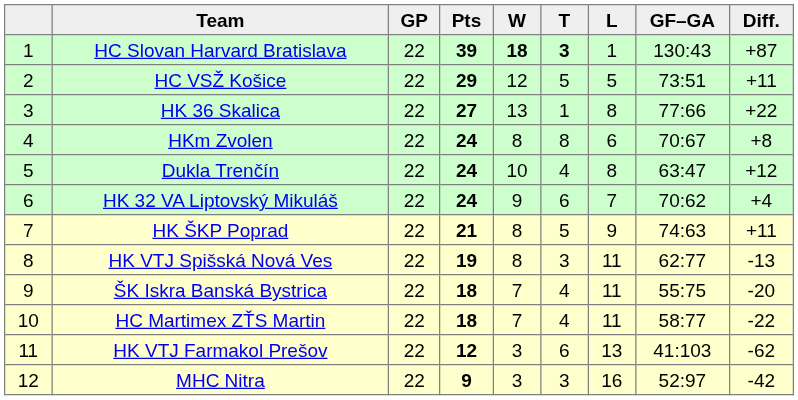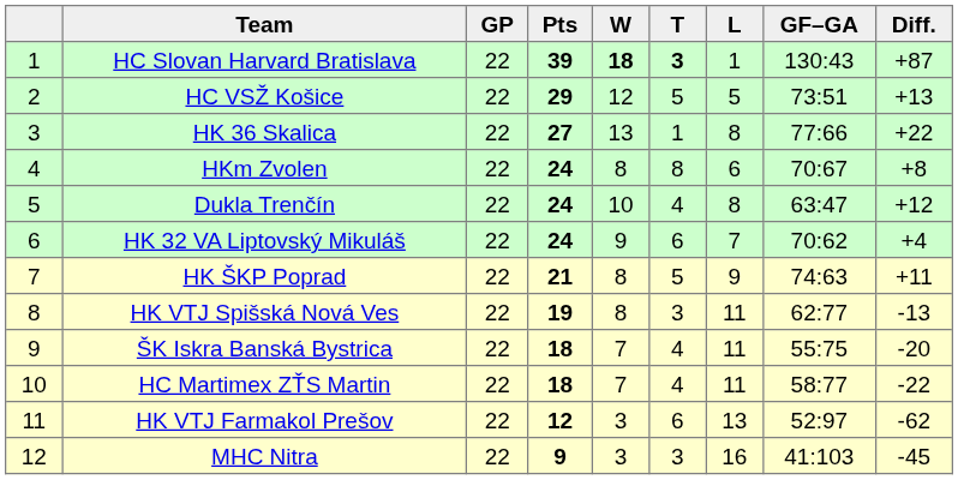 <table cellpadding="3" cellspacing="0" border="1" style="font-size: 95%; text-align: center; border: gray solid 1px; border-collapse: collapse;" width="50%">
 <tr bgcolor=#efefef>
 <th width="20"></th>
 <th width="185">Team</th>
 <th width="20">GP</th>
 <th width="20">Pts</th>
 <th width="20">W</th>
 <th width="20">T</th>
 <th width="20">L</th>
 <th width="20">GF–GA</th>
 <th width="20">Diff.</th>
 </tr>
 <tr align="center" bgcolor="#ccffcc">
 <td>1</td>
 <td><a href='#'>HC Slovan Harvard Bratislava</a></td>
 <td>22</td>
 <td><strong>39</strong></td>
 <td><strong>18</strong></td>
 <td><strong>3</strong></td>
 <td>1</td>
 <td>130:43</td>
 <td>+87</td>
 </tr>
 <tr align="center" bgcolor="#ccffcc">
 <td>2</td>
 <td><a href='#'>HC VSŽ Košice</a></td>
 <td>22</td>
 <td><strong>29</strong></td>
 <td>12</td>
 <td>5</td>
 <td>5</td>
 <td>73:51</td>
-<td>+11</td>
+<td>+13</td>
 </tr>
 <tr align="center" bgcolor="#ccffcc">
 <td>3</td>
 <td><a href='#'>HK 36 Skalica</a></td>
 <td>22</td>
 <td><strong>27</strong></td>
 <td>13</td>
 <td>1</td>
 <td>8</td>
 <td>77:66</td>
 <td>+22</td>
 </tr>
 <tr align="center" bgcolor="#ccffcc">
 <td>4</td>
 <td><a href='#'>HKm Zvolen</a></td>
 <td>22</td>
 <td><strong>24</strong></td>
 <td>8</td>
 <td>8</td>
 <td>6</td>
 <td>70:67</td>
 <td>+8</td>
 </tr>
 <tr align="center" bgcolor="#ccffcc">
 <td>5</td>
 <td><a href='#'>Dukla Trenčín</a></td>
 <td>22</td>
 <td><strong>24</strong></td>
 <td>10</td>
 <td>4</td>
 <td>8</td>
 <td>63:47</td>
 <td>+12</td>
 </tr>
 <tr align="center" bgcolor="#ccffcc">
 <td>6</td>
 <td><a href='#'>HK 32 VA Liptovský Mikuláš</a></td>
 <td>22</td>
 <td><strong>24</strong></td>
 <td>9</td>
 <td>6</td>
 <td>7</td>
 <td>70:62</td>
 <td>+4</td>
 </tr>
 <tr align="center" bgcolor="#ffffcc">
 <td>7</td>
 <td><a href='#'>HK ŠKP Poprad</a></td>
 <td>22</td>
 <td><strong>21</strong></td>
 <td>8</td>
 <td>5</td>
 <td>9</td>
 <td>74:63</td>
 <td>+11</td>
 </tr>
 <tr align="center" bgcolor="#ffffcc">
 <td>8</td>
 <td><a href='#'>HK VTJ Spišská Nová Ves</a></td>
 <td>22</td>
 <td><strong>19</strong></td>
 <td>8</td>
 <td>3</td>
 <td>11</td>
 <td>62:77</td>
 <td>-13</td>
 </tr>
 <tr align="center" bgcolor="#ffffcc">
 <td>9</td>
 <td><a href='#'>ŠK Iskra Banská Bystrica</a></td>
 <td>22</td>
 <td><strong>18</strong></td>
 <td>7</td>
 <td>4</td>
 <td>11</td>
 <td>55:75</td>
 <td>-20</td>
 </tr>
 <tr align="center" bgcolor="#ffffcc">
 <td>10</td>
 <td><a href='#'>HC Martimex ZŤS Martin</a></td>
 <td>22</td>
 <td><strong>18</strong></td>
 <td>7</td>
 <td>4</td>
 <td>11</td>
 <td>58:77</td>
 <td>-22</td>
 </tr>
 <tr align="center" bgcolor="#ffffcc">
 <td>11</td>
 <td><a href='#'>HK VTJ Farmakol Prešov</a></td>
 <td>22</td>
 <td><strong>12</strong></td>
 <td>3</td>
 <td>6</td>
 <td>13</td>
-<td>41:103</td>
+<td>52:97</td>
 <td>-62</td>
 </tr>
 <tr align="center" bgcolor="#ffffcc">
 <td>12</td>
 <td><a href='#'>MHC Nitra</a></td>
 <td>22</td>
 <td><strong>9</strong></td>
 <td>3</td>
 <td>3</td>
 <td>16</td>
-<td>52:97</td>
-<td>-42</td>
+<td>41:103</td>
+<td>-45</td>
 </tr>
 </table>
